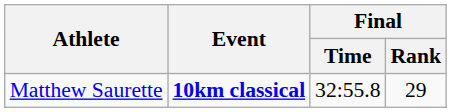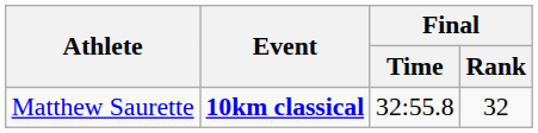 <table class="wikitable">
 <tr>
 <th rowspan=2>Athlete</th>
 <th rowspan=2>Event</th>
 <th colspan=2>Final</th>
 </tr>
 <tr>
 <th>Time</th>
 <th>Rank</th>
 </tr>
 <tr>
 <td rowspan=1><a href='#'>Matthew Saurette</a></td>
 <td><strong><a href='#'>10km classical</a></strong></td>
 <td align="center">32:55.8</td>
-<td align="center">29</td>
+<td align="center">32</td>
 </tr>
 </table>
